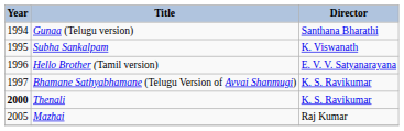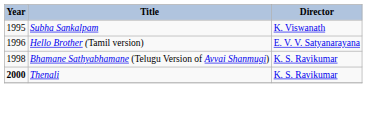 <table class="wikitable" style="font-size:90%">
 <tr style="text-align:center;">
 <th style="text-align:center; background:#b0c4de;">Year</th>
 <th style="text-align:center; background:#b0c4de;">Title</th>
 <th style="text-align:center; background:#b0c4de;">Director</th>
-</tr>
-<tr>
-<td>1994</td>
-<td><em><a href='#'>Gunaa</a></em> (Telugu version)</td>
-<td><a href='#'>Santhana Bharathi</a></td>
 </tr>
 <tr>
 <td>1995</td>
 <td><a href='#'><em>Subha Sankalpam</em></a></td>
 <td><a href='#'>K. Viswanath</a></td>
 </tr>
 <tr>
 <td>1996</td>
 <td><em><a href='#'>Hello Brother</a> (</em>Tamil version)</td>
 <td><a href='#'>E. V. V. Satyanarayana</a></td>
 </tr>
 <tr>
-<td>1997</td>
+<td>1998</td>
 <td><a href='#'><em>Bhamane Sathyabhamane</em></a> (Telugu Version of <a href='#'><em>Avvai Shanmugi</em></a>)</td>
 <td><a href='#'>K. S. Ravikumar</a></td>
 </tr>
 <tr>
 <td><strong>2000</strong></td>
 <td><em><a href='#'>Thenali</a> </em></td>
 <td><a href='#'>K. S. Ravikumar</a></td>
 </tr>
 <tr>
-<td>2005</td>
-<td><em><a href='#'>Mazhai</a></em></td>
-<td>Raj Kumar</td>
-</tr>
-<tr>
 </tr>
 </table>
